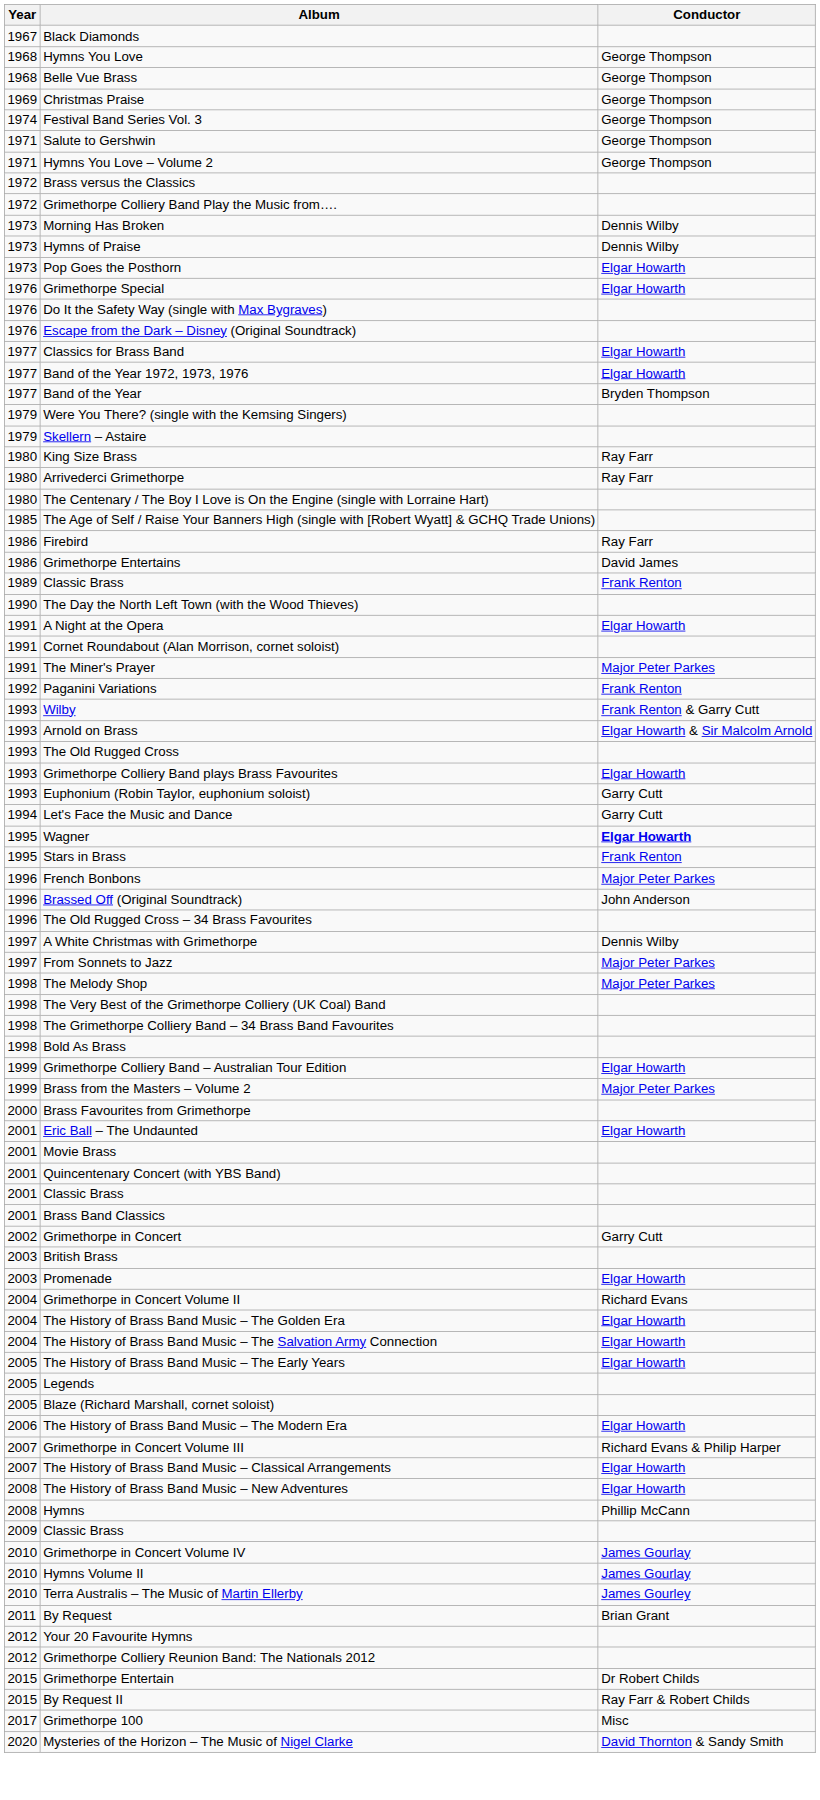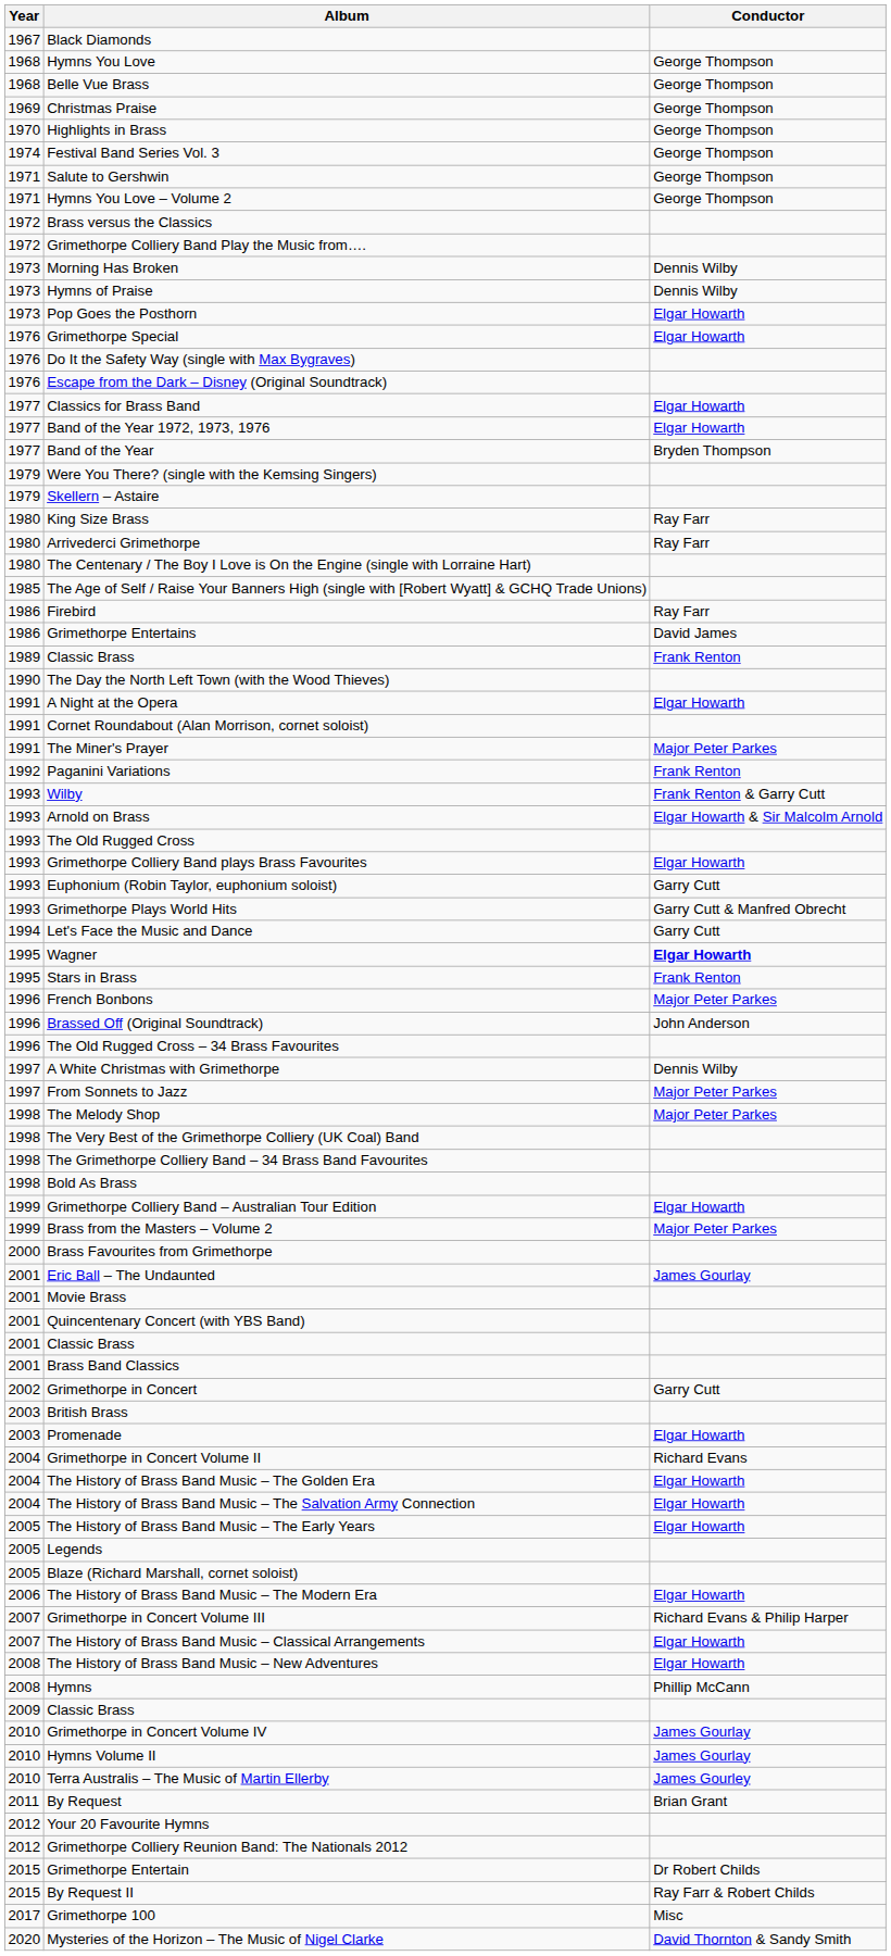 <table class="sortable wikitable">
 <tr>
 <th>Year</th>
 <th>Album</th>
 <th>Conductor</th>
 </tr>
 <tr>
 <td>1967</td>
 <td>Black Diamonds</td>
 <td></td>
 </tr>
 <tr>
 <td>1968</td>
 <td>Hymns You Love</td>
 <td>George Thompson</td>
 </tr>
 <tr>
 <td>1968</td>
 <td>Belle Vue Brass</td>
 <td>George Thompson</td>
 </tr>
 <tr>
 <td>1969</td>
 <td>Christmas Praise</td>
+<td>George Thompson</td>
+</tr>
+<tr>
+<td>1970</td>
+<td>Highlights in Brass</td>
 <td>George Thompson</td>
 </tr>
 <tr>
 <td>1974</td>
 <td>Festival Band Series Vol. 3</td>
 <td>George Thompson</td>
 </tr>
 <tr>
 <td>1971</td>
 <td>Salute to Gershwin</td>
 <td>George Thompson</td>
 </tr>
 <tr>
 <td>1971</td>
 <td>Hymns You Love – Volume 2</td>
 <td>George Thompson</td>
 </tr>
 <tr>
 <td>1972</td>
 <td>Brass versus the Classics</td>
 <td></td>
 </tr>
 <tr>
 <td>1972</td>
 <td>Grimethorpe Colliery Band Play the Music from….</td>
 <td></td>
 </tr>
 <tr>
 <td>1973</td>
 <td>Morning Has Broken</td>
 <td>Dennis Wilby</td>
 </tr>
 <tr>
 <td>1973</td>
 <td>Hymns of Praise</td>
 <td>Dennis Wilby</td>
 </tr>
 <tr>
 <td>1973</td>
 <td>Pop Goes the Posthorn</td>
 <td><a href='#'>Elgar Howarth</a></td>
 </tr>
 <tr>
 <td>1976</td>
 <td>Grimethorpe Special</td>
 <td><a href='#'>Elgar Howarth</a></td>
 </tr>
 <tr>
 <td>1976</td>
 <td>Do It the Safety Way (single with <a href='#'>Max Bygraves</a>)</td>
 <td></td>
 </tr>
 <tr>
 <td>1976</td>
 <td><a href='#'>Escape from the Dark – Disney</a> (Original Soundtrack)</td>
 <td></td>
 </tr>
 <tr>
 <td>1977</td>
 <td>Classics for Brass Band</td>
 <td><a href='#'>Elgar Howarth</a></td>
 </tr>
 <tr>
 <td>1977</td>
 <td>Band of the Year 1972, 1973, 1976</td>
 <td><a href='#'>Elgar Howarth</a></td>
 </tr>
 <tr>
 <td>1977</td>
 <td>Band of the Year</td>
 <td>Bryden Thompson</td>
 </tr>
 <tr>
 <td>1979</td>
 <td>Were You There? (single with the Kemsing Singers)</td>
 <td></td>
 </tr>
 <tr>
 <td>1979</td>
 <td><a href='#'>Skellern</a> – Astaire</td>
 <td></td>
 </tr>
 <tr>
 <td>1980</td>
 <td>King Size Brass</td>
 <td>Ray Farr</td>
 </tr>
 <tr>
 <td>1980</td>
 <td>Arrivederci Grimethorpe</td>
 <td>Ray Farr</td>
 </tr>
 <tr>
 <td>1980</td>
 <td>The Centenary / The Boy I Love is On the Engine (single with Lorraine Hart)</td>
 <td></td>
 </tr>
 <tr>
 <td>1985</td>
 <td>The Age of Self / Raise Your Banners High (single with [Robert Wyatt] & GCHQ Trade Unions)</td>
 <td></td>
 </tr>
 <tr>
 <td>1986</td>
 <td>Firebird</td>
 <td>Ray Farr</td>
 </tr>
 <tr>
 <td>1986</td>
 <td>Grimethorpe Entertains</td>
 <td>David James</td>
 </tr>
 <tr>
 <td>1989</td>
 <td>Classic Brass</td>
 <td><a href='#'>Frank Renton</a></td>
 </tr>
 <tr>
 <td>1990</td>
 <td>The Day the North Left Town (with the Wood Thieves)</td>
 <td></td>
 </tr>
 <tr>
 <td>1991</td>
 <td>A Night at the Opera</td>
 <td><a href='#'>Elgar Howarth</a></td>
 </tr>
 <tr>
 <td>1991</td>
 <td>Cornet Roundabout (Alan Morrison, cornet soloist)</td>
 <td></td>
 </tr>
 <tr>
 <td>1991</td>
 <td>The Miner's Prayer</td>
 <td><a href='#'>Major Peter Parkes</a></td>
 </tr>
 <tr>
 <td>1992</td>
 <td>Paganini Variations</td>
 <td><a href='#'>Frank Renton</a></td>
 </tr>
 <tr>
 <td>1993</td>
 <td><a href='#'>Wilby</a></td>
 <td><a href='#'>Frank Renton</a> & Garry Cutt</td>
 </tr>
 <tr>
 <td>1993</td>
 <td>Arnold on Brass</td>
 <td><a href='#'>Elgar Howarth</a> & <a href='#'>Sir Malcolm Arnold</a></td>
 </tr>
 <tr>
 <td>1993</td>
 <td>The Old Rugged Cross</td>
 <td></td>
 </tr>
 <tr>
 <td>1993</td>
 <td>Grimethorpe Colliery Band plays Brass Favourites</td>
 <td><a href='#'>Elgar Howarth</a></td>
 </tr>
 <tr>
 <td>1993</td>
 <td>Euphonium (Robin Taylor, euphonium soloist)</td>
 <td>Garry Cutt</td>
 </tr>
 <tr>
+<td>1993</td>
+<td>Grimethorpe Plays World Hits</td>
+<td>Garry Cutt & Manfred Obrecht</td>
+</tr>
+<tr>
 <td>1994</td>
 <td>Let's Face the Music and Dance</td>
 <td>Garry Cutt</td>
 </tr>
 <tr>
 <td>1995</td>
 <td>Wagner</td>
 <td><strong><a href='#'>Elgar Howarth</a></strong></td>
 </tr>
 <tr>
 <td>1995</td>
 <td>Stars in Brass</td>
 <td><a href='#'>Frank Renton</a></td>
 </tr>
 <tr>
 <td>1996</td>
 <td>French Bonbons</td>
 <td><a href='#'>Major Peter Parkes</a></td>
 </tr>
 <tr>
 <td>1996</td>
 <td><a href='#'>Brassed Off</a> (Original Soundtrack)</td>
 <td>John Anderson</td>
 </tr>
 <tr>
 <td>1996</td>
 <td>The Old Rugged Cross – 34 Brass Favourites</td>
 <td></td>
 </tr>
 <tr>
 <td>1997</td>
 <td>A White Christmas with Grimethorpe</td>
 <td>Dennis Wilby</td>
 </tr>
 <tr>
 <td>1997</td>
 <td>From Sonnets to Jazz</td>
 <td><a href='#'>Major Peter Parkes</a></td>
 </tr>
 <tr>
 <td>1998</td>
 <td>The Melody Shop</td>
 <td><a href='#'>Major Peter Parkes</a></td>
 </tr>
 <tr>
 <td>1998</td>
 <td>The Very Best of the Grimethorpe Colliery (UK Coal) Band</td>
 <td></td>
 </tr>
 <tr>
 <td>1998</td>
 <td>The Grimethorpe Colliery Band – 34 Brass Band Favourites</td>
 <td></td>
 </tr>
 <tr>
 <td>1998</td>
 <td>Bold As Brass</td>
 <td></td>
 </tr>
 <tr>
 <td>1999</td>
 <td>Grimethorpe Colliery Band – Australian Tour Edition</td>
 <td><a href='#'>Elgar Howarth</a></td>
 </tr>
 <tr>
 <td>1999</td>
 <td>Brass from the Masters – Volume 2</td>
 <td><a href='#'>Major Peter Parkes</a></td>
 </tr>
 <tr>
 <td>2000</td>
 <td>Brass Favourites from Grimethorpe</td>
 <td></td>
 </tr>
 <tr>
 <td>2001</td>
 <td><a href='#'>Eric Ball</a> – The Undaunted</td>
-<td><a href='#'>Elgar Howarth</a></td>
+<td><a href='#'>James Gourlay</a></td>
 </tr>
 <tr>
 <td>2001</td>
 <td>Movie Brass</td>
 <td></td>
 </tr>
 <tr>
 <td>2001</td>
 <td>Quincentenary Concert (with YBS Band)</td>
 <td></td>
 </tr>
 <tr>
 <td>2001</td>
 <td>Classic Brass</td>
 <td></td>
 </tr>
 <tr>
 <td>2001</td>
 <td>Brass Band Classics</td>
 <td></td>
 </tr>
 <tr>
 <td>2002</td>
 <td>Grimethorpe in Concert</td>
 <td>Garry Cutt</td>
 </tr>
 <tr>
 <td>2003</td>
 <td>British Brass</td>
 <td></td>
 </tr>
 <tr>
 <td>2003</td>
 <td>Promenade</td>
 <td><a href='#'>Elgar Howarth</a></td>
 </tr>
 <tr>
 <td>2004</td>
 <td>Grimethorpe in Concert Volume II</td>
 <td>Richard Evans</td>
 </tr>
 <tr>
 <td>2004</td>
 <td>The History of Brass Band Music – The Golden Era</td>
 <td><a href='#'>Elgar Howarth</a></td>
 </tr>
 <tr>
 <td>2004</td>
 <td>The History of Brass Band Music – The <a href='#'>Salvation Army</a> Connection</td>
 <td><a href='#'>Elgar Howarth</a></td>
 </tr>
 <tr>
 <td>2005</td>
 <td>The History of Brass Band Music – The Early Years</td>
 <td><a href='#'>Elgar Howarth</a></td>
 </tr>
 <tr>
 <td>2005</td>
 <td>Legends</td>
 <td></td>
 </tr>
 <tr>
 <td>2005</td>
 <td>Blaze (Richard Marshall, cornet soloist)</td>
 <td></td>
 </tr>
 <tr>
 <td>2006</td>
 <td>The History of Brass Band Music – The Modern Era</td>
 <td><a href='#'>Elgar Howarth</a></td>
 </tr>
 <tr>
 <td>2007</td>
 <td>Grimethorpe in Concert Volume III</td>
 <td>Richard Evans & Philip Harper</td>
 </tr>
 <tr>
 <td>2007</td>
 <td>The History of Brass Band Music – Classical Arrangements</td>
 <td><a href='#'>Elgar Howarth</a></td>
 </tr>
 <tr>
 <td>2008</td>
 <td>The History of Brass Band Music – New Adventures</td>
 <td><a href='#'>Elgar Howarth</a></td>
 </tr>
 <tr>
 <td>2008</td>
 <td>Hymns</td>
 <td>Phillip McCann</td>
 </tr>
 <tr>
 <td>2009</td>
 <td>Classic Brass</td>
 <td></td>
 </tr>
 <tr>
 <td>2010</td>
 <td>Grimethorpe in Concert Volume IV</td>
 <td><a href='#'>James Gourlay</a></td>
 </tr>
 <tr>
 <td>2010</td>
 <td>Hymns Volume II</td>
 <td><a href='#'>James Gourlay</a></td>
 </tr>
 <tr>
 <td>2010</td>
 <td>Terra Australis – The Music of <a href='#'>Martin Ellerby</a></td>
 <td><a href='#'>James Gourley</a></td>
 </tr>
 <tr>
 <td>2011</td>
 <td>By Request</td>
 <td>Brian Grant</td>
 </tr>
 <tr>
 <td>2012</td>
 <td>Your 20 Favourite Hymns</td>
 <td></td>
 </tr>
 <tr>
 <td>2012</td>
 <td>Grimethorpe Colliery Reunion Band: The Nationals 2012</td>
 <td></td>
 </tr>
 <tr>
 <td>2015</td>
 <td>Grimethorpe Entertain</td>
 <td>Dr Robert Childs</td>
 </tr>
 <tr>
 <td>2015</td>
 <td>By Request II</td>
 <td>Ray Farr & Robert Childs</td>
 </tr>
 <tr>
 <td>2017</td>
 <td>Grimethorpe 100</td>
 <td>Misc</td>
 </tr>
 <tr>
 <td>2020</td>
 <td>Mysteries of the Horizon – The Music of <a href='#'>Nigel Clarke</a></td>
 <td><a href='#'>David Thornton</a> & Sandy Smith</td>
 </tr>
 </table>
